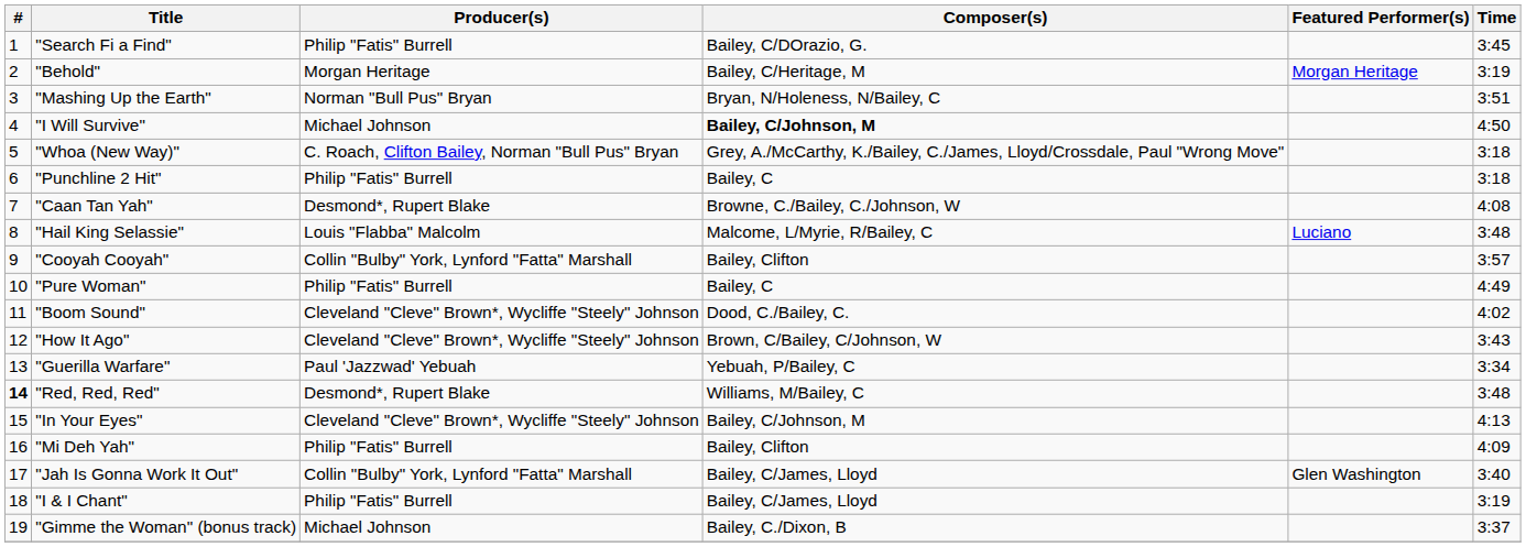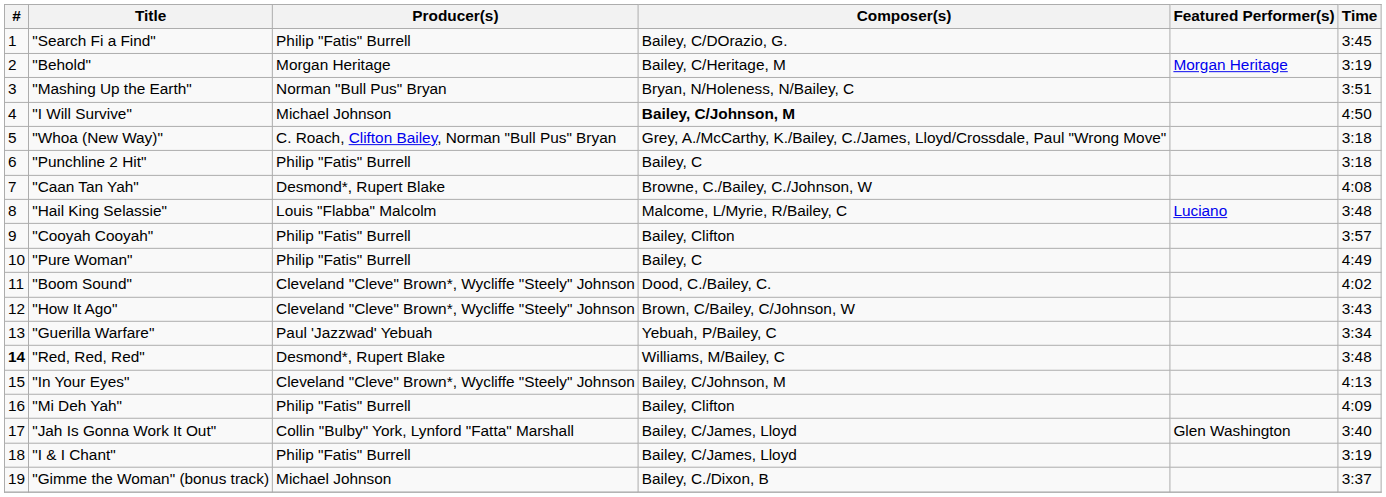 <table class="wikitable">
 <tr>
 <th align="center">#</th>
 <th align="center">Title</th>
 <th align="center">Producer(s)</th>
 <th align="center">Composer(s)</th>
 <th align="center">Featured Performer(s)</th>
 <th align="center">Time</th>
 </tr>
 <tr>
 <td>1</td>
 <td>"Search Fi a Find"</td>
 <td>Philip "Fatis" Burrell</td>
 <td>Bailey, C/DOrazio, G.</td>
 <td></td>
 <td>3:45</td>
 </tr>
 <tr>
 <td>2</td>
 <td>"Behold"</td>
 <td>Morgan Heritage</td>
 <td>Bailey, C/Heritage, M</td>
 <td><a href='#'>Morgan Heritage</a></td>
 <td>3:19</td>
 </tr>
 <tr>
 <td>3</td>
 <td>"Mashing Up the Earth"</td>
 <td>Norman "Bull Pus" Bryan</td>
 <td>Bryan, N/Holeness, N/Bailey, C</td>
 <td></td>
 <td>3:51</td>
 </tr>
 <tr>
 <td>4</td>
 <td>"I Will Survive"</td>
 <td>Michael Johnson</td>
 <td><strong>Bailey, C/Johnson, M</strong></td>
 <td></td>
 <td>4:50</td>
 </tr>
 <tr>
 <td>5</td>
 <td>"Whoa (New Way)"</td>
 <td>C. Roach, <a href='#'>Clifton Bailey</a>, Norman "Bull Pus" Bryan</td>
 <td>Grey, A./McCarthy, K./Bailey, C./James, Lloyd/Crossdale, Paul "Wrong Move"</td>
 <td></td>
 <td>3:18</td>
 </tr>
 <tr>
 <td>6</td>
 <td>"Punchline 2 Hit"</td>
 <td>Philip "Fatis" Burrell</td>
 <td>Bailey, C</td>
 <td></td>
 <td>3:18</td>
 </tr>
 <tr>
 <td>7</td>
 <td>"Caan Tan Yah"</td>
 <td>Desmond*, Rupert Blake</td>
 <td>Browne, C./Bailey, C./Johnson, W</td>
 <td></td>
 <td>4:08</td>
 </tr>
 <tr>
 <td>8</td>
 <td>"Hail King Selassie"</td>
 <td>Louis "Flabba" Malcolm</td>
 <td>Malcome, L/Myrie, R/Bailey, C</td>
 <td><a href='#'>Luciano</a></td>
 <td>3:48</td>
 </tr>
 <tr>
 <td>9</td>
 <td>"Cooyah Cooyah"</td>
-<td>Collin "Bulby" York, Lynford "Fatta" Marshall</td>
+<td>Philip "Fatis" Burrell</td>
 <td>Bailey, Clifton</td>
 <td></td>
 <td>3:57</td>
 </tr>
 <tr>
 <td>10</td>
 <td>"Pure Woman"</td>
 <td>Philip "Fatis" Burrell</td>
 <td>Bailey, C</td>
 <td></td>
 <td>4:49</td>
 </tr>
 <tr>
 <td>11</td>
 <td>"Boom Sound"</td>
 <td>Cleveland "Cleve" Brown*, Wycliffe "Steely" Johnson</td>
 <td>Dood, C./Bailey, C.</td>
 <td></td>
 <td>4:02</td>
 </tr>
 <tr>
 <td>12</td>
 <td>"How It Ago"</td>
 <td>Cleveland "Cleve" Brown*, Wycliffe "Steely" Johnson</td>
 <td>Brown, C/Bailey, C/Johnson, W</td>
 <td></td>
 <td>3:43</td>
 </tr>
 <tr>
 <td>13</td>
 <td>"Guerilla Warfare"</td>
 <td>Paul 'Jazzwad' Yebuah</td>
 <td>Yebuah, P/Bailey, C</td>
 <td></td>
 <td>3:34</td>
 </tr>
 <tr>
 <td><strong>14</strong></td>
 <td>"Red, Red, Red"</td>
 <td>Desmond*, Rupert Blake</td>
 <td>Williams, M/Bailey, C</td>
 <td></td>
 <td>3:48</td>
 </tr>
 <tr>
 <td>15</td>
 <td>"In Your Eyes"</td>
 <td>Cleveland "Cleve" Brown*, Wycliffe "Steely" Johnson</td>
 <td>Bailey, C/Johnson, M</td>
 <td></td>
 <td>4:13</td>
 </tr>
 <tr>
 <td>16</td>
 <td>"Mi Deh Yah"</td>
 <td>Philip "Fatis" Burrell</td>
 <td>Bailey, Clifton</td>
 <td></td>
 <td>4:09</td>
 </tr>
 <tr>
 <td>17</td>
 <td>"Jah Is Gonna Work It Out"</td>
 <td>Collin "Bulby" York, Lynford "Fatta" Marshall</td>
 <td>Bailey, C/James, Lloyd</td>
 <td>Glen Washington</td>
 <td>3:40</td>
 </tr>
 <tr>
 <td>18</td>
 <td>"I & I Chant"</td>
 <td>Philip "Fatis" Burrell</td>
 <td>Bailey, C/James, Lloyd</td>
 <td></td>
 <td>3:19</td>
 </tr>
 <tr>
 <td>19</td>
 <td>"Gimme the Woman" (bonus track)</td>
 <td>Michael Johnson</td>
 <td>Bailey, C./Dixon, B</td>
 <td></td>
 <td>3:37</td>
 </tr>
 <tr>
 </tr>
 </table>
